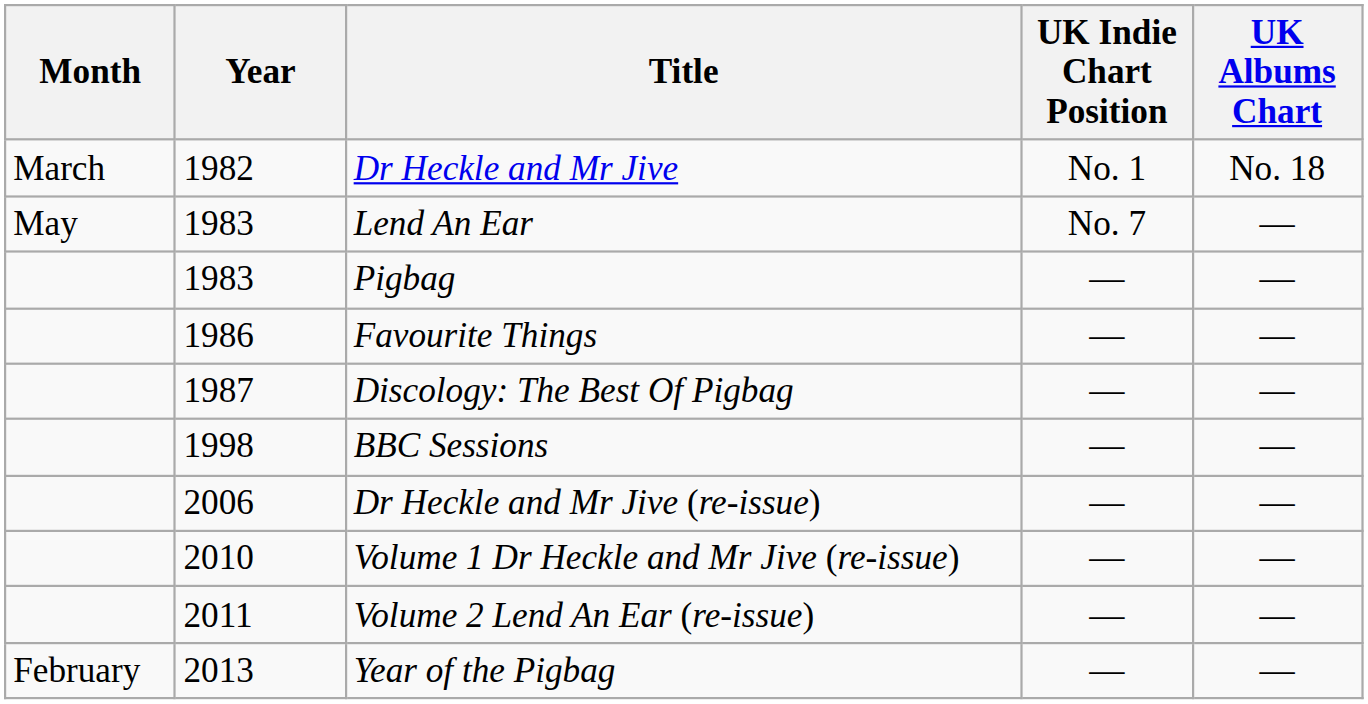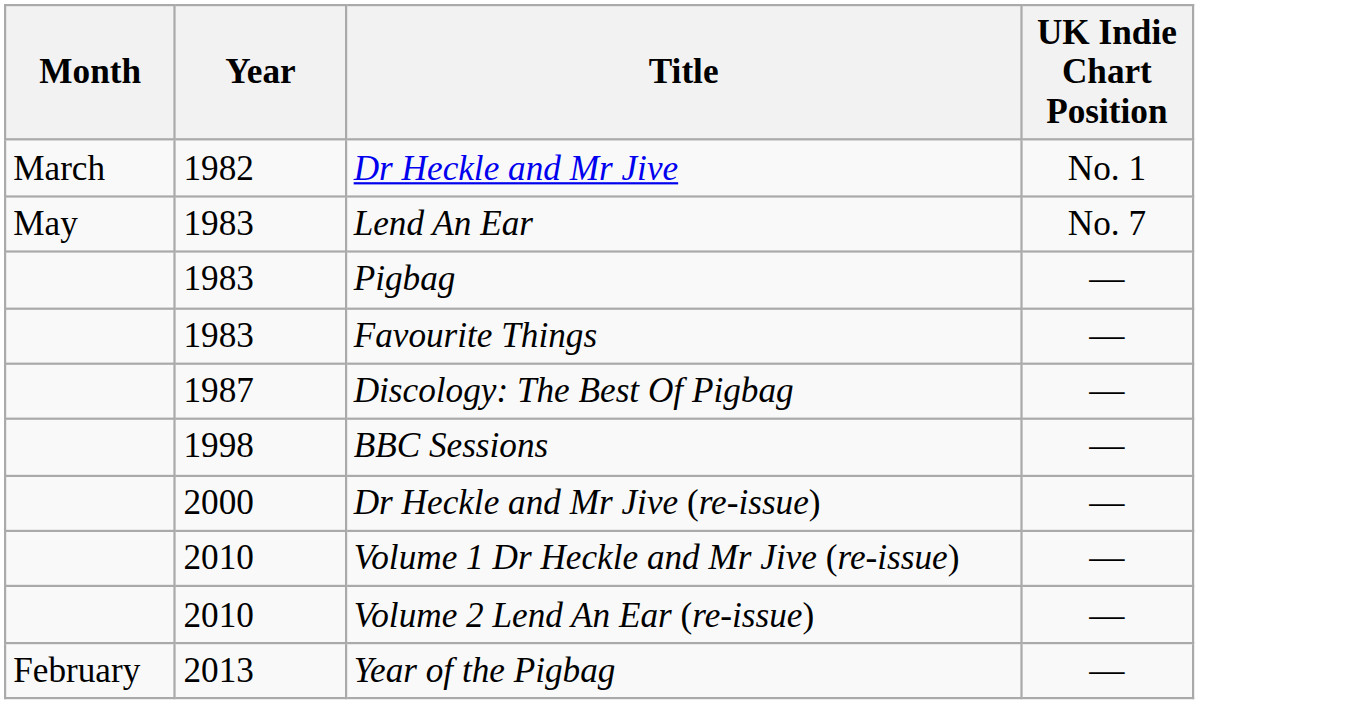 <table class="wikitable">
 <tr>
 <th width="70">Month</th>
 <th width="70">Year</th>
 <th width="300">Title</th>
 <th width="70">UK Indie Chart Position</th>
-<th width="70"><a href='#'>UK Albums Chart</a></th>
 </tr>
 <tr>
 <td>March</td>
 <td>1982</td>
 <td><em><a href='#'>Dr Heckle and Mr Jive</a></em></td>
 <td style="text-align:center;">No. 1</td>
-<td style="text-align:center;">No. 18</td>
 </tr>
 <tr>
 <td>May</td>
 <td>1983</td>
 <td><em>Lend An Ear</em></td>
 <td style="text-align:center;">No. 7</td>
-<td style="text-align:center;">—</td>
 </tr>
 <tr>
 <td></td>
 <td>1983</td>
 <td><em>Pigbag</em></td>
 <td style="text-align:center;">—</td>
-<td style="text-align:center;">—</td>
 </tr>
 <tr>
 <td></td>
-<td>1986</td>
+<td>1983</td>
 <td><em>Favourite Things</em></td>
-<td style="text-align:center;">—</td>
 <td style="text-align:center;">—</td>
 </tr>
 <tr>
 <td></td>
 <td>1987</td>
 <td><em>Discology: The Best Of Pigbag</em></td>
 <td style="text-align:center;">—</td>
-<td style="text-align:center;">—</td>
 </tr>
 <tr>
 <td></td>
 <td>1998</td>
 <td><em>BBC Sessions</em></td>
 <td style="text-align:center;">—</td>
-<td style="text-align:center;">—</td>
 </tr>
 <tr>
 <td></td>
-<td>2006</td>
+<td>2000</td>
 <td><em>Dr Heckle and Mr Jive</em> (<em>re-issue</em>)</td>
-<td style="text-align:center;">—</td>
 <td style="text-align:center;">—</td>
 </tr>
 <tr>
 <td></td>
 <td>2010</td>
 <td><em>Volume 1 Dr Heckle and Mr Jive</em> (<em>re-issue</em>)</td>
 <td style="text-align:center;">—</td>
-<td style="text-align:center;">—</td>
 </tr>
 <tr>
 <td></td>
-<td>2011</td>
+<td>2010</td>
 <td><em>Volume 2 Lend An Ear</em> (<em>re-issue</em>)</td>
-<td style="text-align:center;">—</td>
 <td style="text-align:center;">—</td>
 </tr>
 <tr>
 <td>February</td>
 <td>2013</td>
 <td><em>Year of the Pigbag</em></td>
 <td style="text-align:center;">—</td>
-<td style="text-align:center;">—</td>
 </tr>
 </table>
